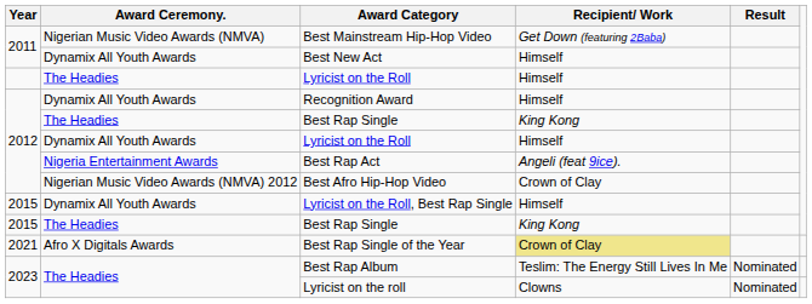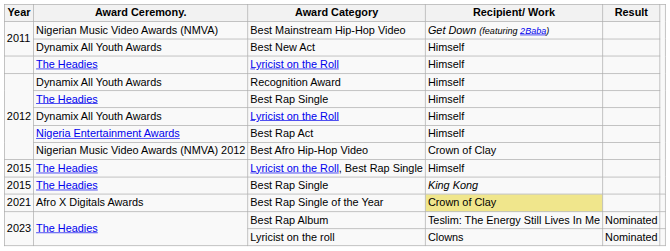 <table class="wikitable">
 <tr>
 <th><strong>Year</strong></th>
 <th><strong>Award Ceremony.</strong></th>
 <th><strong>Award Category</strong></th>
 <th><strong>Recipient/ Work</strong></th>
 <th><strong>Result</strong></th>
 </tr>
 <tr>
 <td rowspan="2">2011</td>
 <td>Nigerian Music Video Awards (NMVA)</td>
 <td>Best Mainstream Hip-Hop Video</td>
 <td><em>Get Down <small>(featuring <a href='#'>2Baba</a>)</small></em></td>
 <td></td>
 </tr>
 <tr>
 <td>Dynamix All Youth Awards</td>
 <td>Best New Act</td>
 <td>Himself</td>
 <td></td>
 </tr>
 <tr>
 <td></td>
 <td><a href='#'>The Headies</a></td>
 <td><a href='#'>Lyricist on the Roll</a></td>
 <td>Himself</td>
 <td></td>
 </tr>
 <tr>
 <td rowspan="5">2012</td>
 <td>Dynamix All Youth Awards</td>
 <td>Recognition Award</td>
 <td>Himself</td>
 <td></td>
 </tr>
 <tr>
 <td><a href='#'>The Headies</a></td>
 <td>Best Rap Single</td>
-<td><em>King Kong</em></td>
+<td>Himself</td>
 <td></td>
 </tr>
 <tr>
 <td>Dynamix All Youth Awards</td>
 <td><a href='#'>Lyricist on the Roll</a></td>
 <td>Himself</td>
 <td></td>
 </tr>
 <tr>
 <td><a href='#'>Nigeria Entertainment Awards</a></td>
 <td>Best Rap Act</td>
-<td><em>Angeli (feat <a href='#'>9ice</a>).</em></td>
+<td>Himself</td>
 <td></td>
 </tr>
 <tr>
 <td>Nigerian Music Video Awards (NMVA) 2012</td>
 <td>Best Afro Hip-Hop Video</td>
 <td>Crown of Clay</td>
 <td></td>
 </tr>
 <tr>
 <td>2015</td>
-<td>Dynamix All Youth Awards</td>
+<td><a href='#'>The Headies</a></td>
 <td><a href='#'>Lyricist on the Roll</a>, Best Rap Single</td>
 <td>Himself</td>
 <td></td>
 </tr>
 <tr>
 <td>2015</td>
 <td><a href='#'>The Headies</a></td>
 <td>Best Rap Single</td>
 <td><em>King Kong</em></td>
 <td></td>
 </tr>
 <tr>
 <td>2021</td>
 <td>Afro X Digitals Awards</td>
 <td>Best Rap Single of the Year</td>
 <td style="background: khaki;">Crown of Clay</td>
 <td></td>
 <td></td>
 </tr>
 <tr>
 <td rowspan="2">2023</td>
 <td rowspan="2"><a href='#'>The Headies</a></td>
 <td>Best Rap Album</td>
 <td>Teslim: The Energy Still Lives In Me</td>
 <td>Nominated</td>
 <td></td>
 </tr>
 <tr>
 <td>Lyricist on the roll</td>
 <td>Clowns</td>
 <td>Nominated</td>
 <td></td>
 </tr>
 </table>
